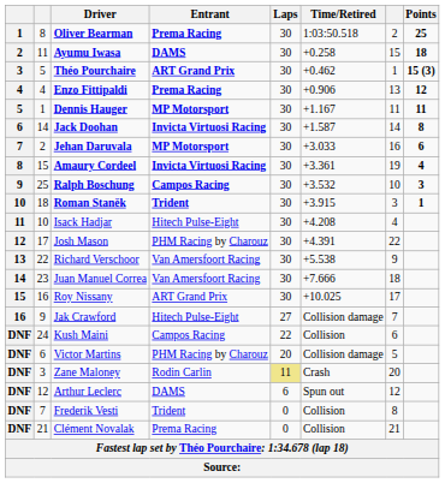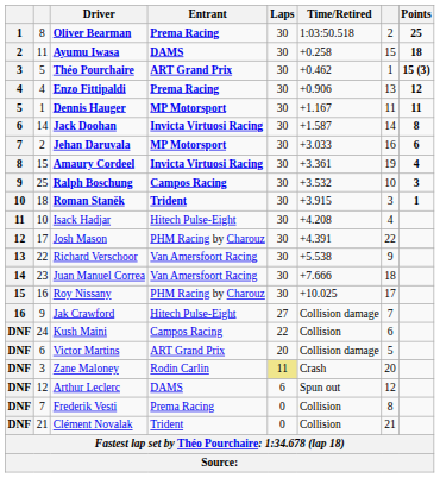 <table class="wikitable" style="font-size:85%">
 <tr>
 <th scope="col"></th>
 <th scope="col"></th>
 <th scope="col">Driver</th>
 <th scope="col">Entrant</th>
 <th scope="col">Laps</th>
 <th scope="col">Time/Retired</th>
 <th scope="col"></th>
 <th scope="col">Points</th>
 </tr>
 <tr>
 <th>1</th>
 <td align="center">8</td>
 <td> <strong><a href='#'>Oliver Bearman</a></strong></td>
 <td><strong><a href='#'>Prema Racing</a></strong></td>
 <td align="center">30</td>
 <td>1:03:50.518</td>
 <td align="center">2</td>
 <td align="center"><strong>25</strong></td>
 </tr>
 <tr>
 <th>2</th>
 <td align="center">11</td>
 <td> <strong><a href='#'>Ayumu Iwasa</a></strong></td>
 <td><strong><a href='#'>DAMS</a></strong></td>
 <td align="center">30</td>
 <td>+0.258</td>
 <td align="center">15</td>
 <td align="center"><strong>18</strong></td>
 </tr>
 <tr>
 <th>3</th>
 <td align="center">5</td>
 <td> <strong><a href='#'>Théo Pourchaire</a></strong></td>
 <td><strong><a href='#'>ART Grand Prix</a></strong></td>
 <td align="center">30</td>
 <td>+0.462</td>
 <td align="center">1</td>
 <td align="center"><strong>15 (3)</strong></td>
 </tr>
 <tr>
 <th>4</th>
 <td align="center">4</td>
 <td> <strong><a href='#'>Enzo Fittipaldi</a></strong></td>
 <td><strong><a href='#'>Prema Racing</a></strong></td>
 <td align="center">30</td>
 <td>+0.906</td>
 <td align="center">13</td>
 <td align="center"><strong>12</strong></td>
 </tr>
 <tr>
 <th>5</th>
 <td align="center">1</td>
 <td> <strong><a href='#'>Dennis Hauger</a></strong></td>
 <td><strong><a href='#'>MP Motorsport</a></strong></td>
 <td align="center">30</td>
 <td>+1.167</td>
 <td align="center">11</td>
 <td align="center"><strong>11</strong></td>
 </tr>
 <tr>
 <th>6</th>
 <td align="center">14</td>
 <td> <strong><a href='#'>Jack Doohan</a></strong></td>
 <td><strong><a href='#'>Invicta Virtuosi Racing</a></strong></td>
 <td align="center">30</td>
 <td>+1.587</td>
 <td align="center">14</td>
 <td align="center"><strong>8</strong></td>
 </tr>
 <tr>
 <th>7</th>
 <td align="center">2</td>
 <td> <strong><a href='#'>Jehan Daruvala</a></strong></td>
 <td><strong><a href='#'>MP Motorsport</a></strong></td>
 <td align="center">30</td>
 <td>+3.033</td>
 <td align="center">16</td>
 <td align="center"><strong>6</strong></td>
 </tr>
 <tr>
 <th>8</th>
 <td align="center">15</td>
 <td> <strong><a href='#'>Amaury Cordeel</a></strong></td>
 <td><strong><a href='#'>Invicta Virtuosi Racing</a></strong></td>
 <td align="center">30</td>
 <td>+3.361</td>
 <td align="center">19</td>
 <td align="center"><strong>4</strong></td>
 </tr>
 <tr>
 <th>9</th>
 <td align="center">25</td>
 <td> <strong><a href='#'>Ralph Boschung</a></strong></td>
 <td><strong><a href='#'>Campos Racing</a></strong></td>
 <td align="center">30</td>
 <td>+3.532</td>
 <td align="center">10</td>
 <td align="center"><strong>3</strong></td>
 </tr>
 <tr>
 <th>10</th>
 <td align="center">18</td>
 <td> <strong><a href='#'>Roman Staněk</a></strong></td>
 <td><strong><a href='#'>Trident</a></strong></td>
 <td align="center">30</td>
 <td>+3.915</td>
 <td align="center">3</td>
 <td align="center"><strong>1</strong></td>
 </tr>
 <tr>
 <th>11</th>
 <td align="center">10</td>
 <td> <a href='#'>Isack Hadjar</a></td>
 <td><a href='#'>Hitech Pulse-Eight</a></td>
 <td align="center">30</td>
 <td>+4.208</td>
 <td align="center">4</td>
 <td align="center"></td>
 </tr>
 <tr>
 <th>12</th>
 <td align="center">17</td>
 <td> <a href='#'>Josh Mason</a></td>
 <td><a href='#'>PHM Racing</a> by <a href='#'>Charouz</a></td>
 <td align="center">30</td>
 <td>+4.391</td>
 <td align="center">22</td>
 <td align="center"></td>
 </tr>
 <tr>
 <th>13</th>
 <td align="center">22</td>
 <td> <a href='#'>Richard Verschoor</a></td>
 <td><a href='#'>Van Amersfoort Racing</a></td>
 <td align="center">30</td>
 <td>+5.538</td>
 <td align="center">9</td>
 <td align="center"></td>
 </tr>
 <tr>
 <th>14</th>
 <td align="center">23</td>
 <td> <a href='#'>Juan Manuel Correa</a></td>
 <td><a href='#'>Van Amersfoort Racing</a></td>
 <td align="center">30</td>
 <td>+7.666</td>
 <td align="center">18</td>
 <td align="center"></td>
 </tr>
 <tr>
 <th>15</th>
 <td align="center">16</td>
 <td> <a href='#'>Roy Nissany</a></td>
-<td><a href='#'>ART Grand Prix</a></td>
+<td><a href='#'>PHM Racing</a> by <a href='#'>Charouz</a></td>
 <td align="center">30</td>
 <td>+10.025</td>
 <td align="center">17</td>
 <td align="center"></td>
 </tr>
 <tr>
 <th>16</th>
 <td align="center">9</td>
 <td> <a href='#'>Jak Crawford</a></td>
 <td><a href='#'>Hitech Pulse-Eight</a></td>
 <td align="center">27</td>
 <td>Collision damage</td>
 <td align="center">7</td>
 <td align="center"></td>
 </tr>
 <tr>
 <th>DNF</th>
 <td align="center">24</td>
 <td> <a href='#'>Kush Maini</a></td>
 <td><a href='#'>Campos Racing</a></td>
 <td align="center">22</td>
 <td>Collision</td>
 <td align="center">6</td>
 <td align="center"></td>
 </tr>
 <tr>
 <th>DNF</th>
 <td align="center">6</td>
 <td> <a href='#'>Victor Martins</a></td>
-<td><a href='#'>PHM Racing</a> by <a href='#'>Charouz</a></td>
+<td><a href='#'>ART Grand Prix</a></td>
 <td align="center">20</td>
 <td>Collision damage</td>
 <td align="center">5</td>
 <td align="center"></td>
 </tr>
 <tr>
 <th>DNF</th>
 <td align="center">3</td>
 <td> <a href='#'>Zane Maloney</a></td>
 <td><a href='#'>Rodin Carlin</a></td>
 <td align="center" style="background: khaki;">11</td>
 <td>Crash</td>
 <td align="center">20</td>
 <td align="center"></td>
 </tr>
 <tr>
 <th>DNF</th>
 <td align="center">12</td>
 <td> <a href='#'>Arthur Leclerc</a></td>
 <td><a href='#'>DAMS</a></td>
 <td align="center">6</td>
 <td>Spun out</td>
 <td align="center">12</td>
 <td align="center"></td>
 </tr>
 <tr>
 <th>DNF</th>
 <td align="center">7</td>
 <td> <a href='#'>Frederik Vesti</a></td>
-<td><a href='#'>Trident</a></td>
+<td><a href='#'>Prema Racing</a></td>
 <td align="center">0</td>
 <td>Collision</td>
 <td align="center">8</td>
 <td align="center"></td>
 </tr>
 <tr>
 <th>DNF</th>
 <td align="center">21</td>
 <td> <a href='#'>Clément Novalak</a></td>
-<td><a href='#'>Prema Racing</a></td>
+<td><a href='#'>Trident</a></td>
 <td align="center">0</td>
 <td>Collision</td>
 <td align="center">21</td>
 <td align="center"></td>
 </tr>
 <tr>
 <th colspan="8"><em>Fastest lap set by</em> <strong> <a href='#'>Théo Pourchaire</a><strong><em>: 1:34.678 (lap 18)<em></th>
 </tr>
 <tr>
 <th colspan="8">Source:</th>
 </tr>
 </table>
